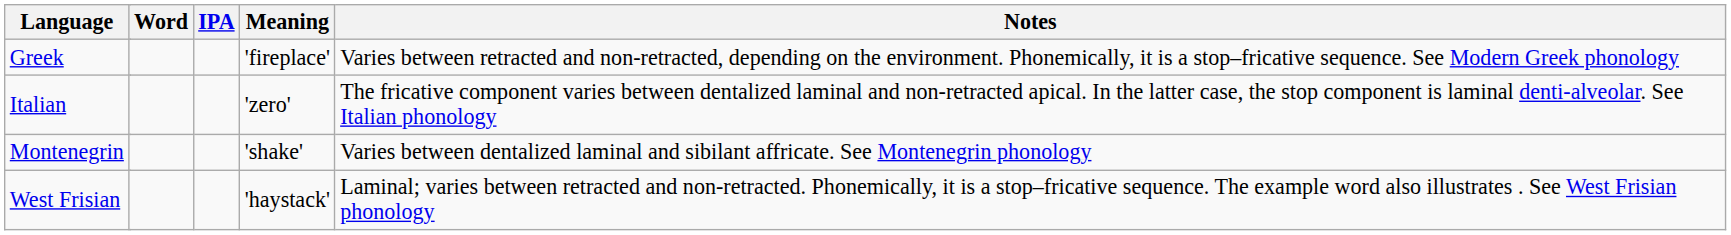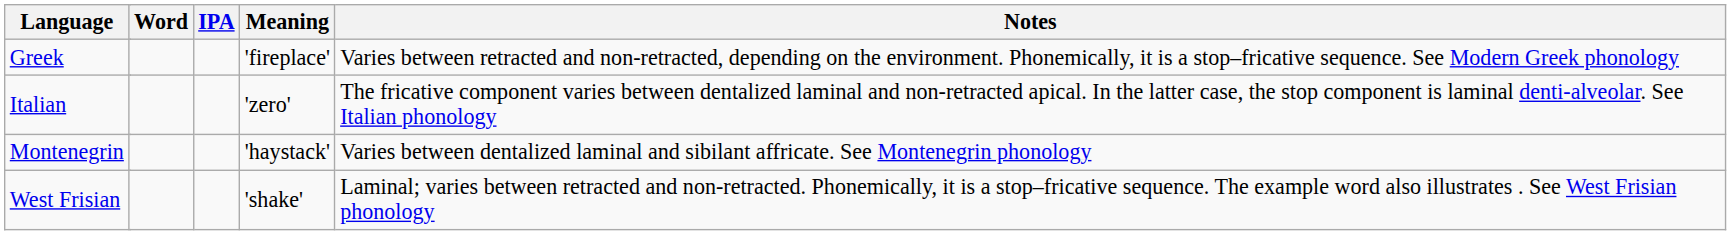 <table class="wikitable">
 <tr>
 <th colspan="2">Language</th>
 <th>Word</th>
 <th><a href='#'>IPA</a></th>
 <th>Meaning</th>
 <th>Notes</th>
 </tr>
 <tr>
 <td colspan="2"><a href='#'>Greek</a></td>
 <td></td>
 <td></td>
 <td>'fireplace'</td>
 <td>Varies between retracted and non-retracted, depending on the environment. Phonemically, it is a stop–fricative sequence. See <a href='#'>Modern Greek phonology</a></td>
 </tr>
 <tr>
 <td colspan="2"><a href='#'>Italian</a></td>
 <td></td>
 <td></td>
 <td>'zero'</td>
 <td>The fricative component varies between dentalized laminal and non-retracted apical. In the latter case, the stop component is laminal <a href='#'>denti-alveolar</a>. See <a href='#'>Italian phonology</a></td>
 </tr>
 <tr>
 <td colspan="2"><a href='#'>Montenegrin</a></td>
 <td></td>
 <td></td>
-<td>'shake'</td>
+<td>'haystack'</td>
 <td>Varies between dentalized laminal and sibilant affricate. See <a href='#'>Montenegrin phonology</a></td>
 </tr>
 <tr>
 <td colspan="2"><a href='#'>West Frisian</a></td>
 <td></td>
 <td></td>
-<td>'haystack'</td>
+<td>'shake'</td>
 <td>Laminal; varies between retracted and non-retracted. Phonemically, it is a stop–fricative sequence. The example word also illustrates . See <a href='#'>West Frisian phonology</a></td>
 </tr>
 </table>
